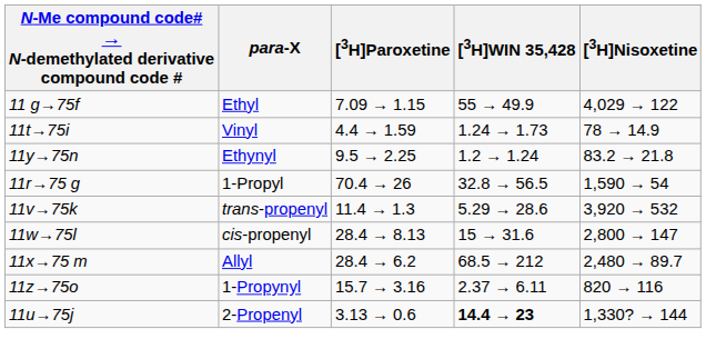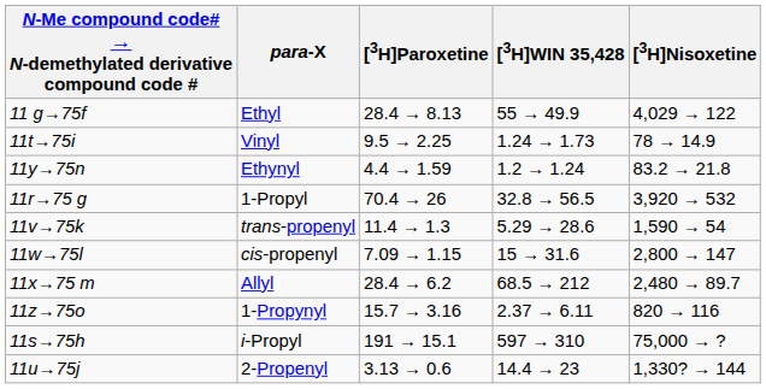 <table class="wikitable sortable">
 <tr>
 <th><a href='#'><em>N</em>-Me compound code#</a><br><big><a href='#'>→</a></big><br><em>N</em>-demethylated derivative<br>compound code #</th>
 <th><em>para</em>-X</th>
 <th>[<sup>3</sup>H]Paroxetine</th>
 <th>[<sup>3</sup>H]WIN 35,428</th>
 <th>[<sup>3</sup>H]Nisoxetine</th>
 </tr>
 <tr>
 <td><em>11 g</em>→<em>75f</em></td>
 <td><a href='#'>Ethyl</a></td>
-<td>7.09 → 1.15</td>
+<td>28.4 → 8.13</td>
 <td>55 → 49.9</td>
 <td>4,029 → 122</td>
 </tr>
 <tr>
 <td><em>11t</em>→<em>75i</em></td>
 <td><a href='#'>Vinyl</a></td>
-<td>4.4 → 1.59</td>
+<td>9.5 → 2.25</td>
 <td>1.24 → 1.73</td>
 <td>78 → 14.9</td>
 </tr>
 <tr>
 <td><em>11y</em>→<em>75n</em></td>
 <td><a href='#'>Ethynyl</a></td>
-<td>9.5 → 2.25</td>
+<td>4.4 → 1.59</td>
 <td>1.2 → 1.24</td>
 <td>83.2 → 21.8</td>
 </tr>
 <tr>
 <td><em>11r</em>→<em>75 g</em></td>
 <td>1-Propyl</td>
 <td>70.4 → 26</td>
 <td>32.8 → 56.5</td>
-<td>1,590 → 54</td>
+<td>3,920 → 532</td>
 </tr>
 <tr>
 <td><em>11v</em>→<em>75k</em></td>
 <td><em>trans</em>-<a href='#'>propenyl</a></td>
 <td>11.4 → 1.3</td>
 <td>5.29 → 28.6</td>
-<td>3,920 → 532</td>
+<td>1,590 → 54</td>
 </tr>
 <tr>
 <td><em>11w</em>→<em>75l</em></td>
 <td><em>cis</em>-propenyl</td>
-<td>28.4 → 8.13</td>
+<td>7.09 → 1.15</td>
 <td>15 → 31.6</td>
 <td>2,800 → 147</td>
 </tr>
 <tr>
 <td><em>11x</em>→<em>75 m</em></td>
 <td><a href='#'>Allyl</a></td>
 <td>28.4 → 6.2</td>
 <td>68.5 → 212</td>
 <td>2,480 → 89.7</td>
 </tr>
 <tr>
 <td><em>11z</em>→<em>75o</em></td>
 <td>1-<a href='#'>Propynyl</a></td>
 <td>15.7 → 3.16</td>
 <td>2.37 → 6.11</td>
 <td>820 → 116</td>
 </tr>
 <tr>
+<td><em>11s</em>→<em>75h</em></td>
+<td><em>i</em>-Propyl</td>
+<td>191 → 15.1</td>
+<td>597 → 310</td>
+<td>75,000 → ?</td>
+</tr>
+<tr>
 <td><em>11u</em>→<em>75j</em></td>
 <td>2-<a href='#'>Propenyl</a></td>
 <td>3.13 → 0.6</td>
-<td><strong>14.4 → 23</strong></td>
+<td>14.4 → 23</td>
 <td>1,330? → 144</td>
 </tr>
 </table>
